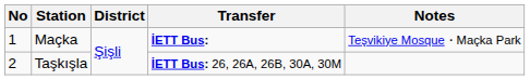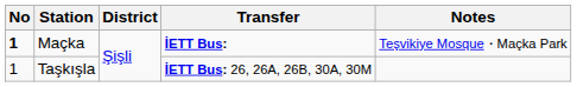 <table class="wikitable">
 <tr>
 <th>No</th>
 <th>Station</th>
 <th>District</th>
 <th>Transfer</th>
 <th>Notes</th>
 </tr>
 <tr>
-<td>1</td>
+<td><strong>1</strong></td>
 <td>Maçka</td>
 <td rowspan="2"><a href='#'>Şişli</a></td>
 <td><small><strong><a href='#'>İETT Bus</a>:</strong></small></td>
 <td><a href='#'><small>Teşvikiye Mosque</small></a><small>・Maçka Park</small></td>
 </tr>
 <tr>
-<td>2</td>
+<td>1</td>
 <td>Taşkışla</td>
 <td><small><strong><a href='#'>İETT Bus</a>:</strong> 26, 26A, 26B, 30A, 30M</small></td>
 <td></td>
 </tr>
 </table>
